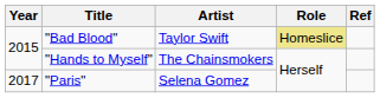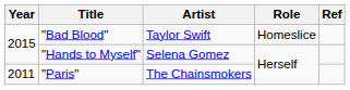 <table class="wikitable sortable">
 <tr>
 <th>Year</th>
 <th>Title</th>
 <th>Artist</th>
 <th>Role</th>
 <th>Ref</th>
 </tr>
 <tr>
 <td rowspan="2">2015</td>
 <td>"<a href='#'>Bad Blood</a>"</td>
 <td><a href='#'>Taylor Swift</a></td>
-<td style="background: khaki;">Homeslice</td>
+<td>Homeslice</td>
 <td></td>
 </tr>
 <tr>
 <td>"<a href='#'>Hands to Myself</a>" </td>
-<td><a href='#'>The Chainsmokers</a></td>
+<td><a href='#'>Selena Gomez</a></td>
 <td rowspan="2">Herself</td>
 <td></td>
 </tr>
 <tr>
-<td>2017</td>
+<td>2011</td>
 <td>"<a href='#'>Paris</a>"</td>
-<td><a href='#'>Selena Gomez</a></td>
+<td><a href='#'>The Chainsmokers</a></td>
 <td></td>
 </tr>
 </table>
